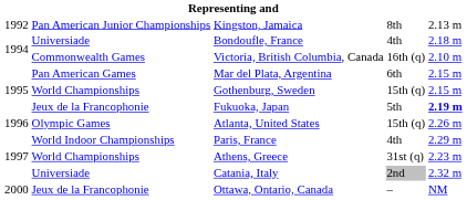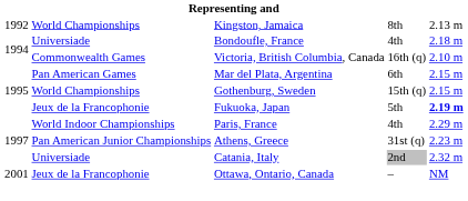 <table>
 <tr>
 <th colspan="5">Representing  and </th>
 </tr>
 <tr>
 <td>1992</td>
-<td><a href='#'>Pan American Junior Championships</a></td>
+<td><a href='#'>World Championships</a></td>
 <td><a href='#'>Kingston, Jamaica</a></td>
 <td>8th</td>
 <td>2.13 m</td>
 </tr>
 <tr>
 <td rowspan=2>1994</td>
 <td><a href='#'>Universiade</a></td>
 <td><a href='#'>Bondoufle, France</a></td>
 <td>4th</td>
 <td><a href='#'>2.18 m</a></td>
 </tr>
 <tr>
 <td><a href='#'>Commonwealth Games</a></td>
 <td><a href='#'>Victoria, British Columbia</a>, Canada</td>
 <td>16th (q)</td>
 <td><a href='#'>2.10 m</a></td>
 </tr>
 <tr>
 <td rowspan=3>1995</td>
 <td><a href='#'>Pan American Games</a></td>
 <td><a href='#'>Mar del Plata, Argentina</a></td>
 <td>6th</td>
 <td><a href='#'>2.15 m</a></td>
 </tr>
 <tr>
 <td><a href='#'>World Championships</a></td>
 <td><a href='#'>Gothenburg, Sweden</a></td>
 <td>15th (q)</td>
 <td><a href='#'>2.15 m</a></td>
 </tr>
 <tr>
 <td><a href='#'>Jeux de la Francophonie</a></td>
 <td><a href='#'>Fukuoka, Japan</a></td>
 <td>5th</td>
 <td><strong><a href='#'>2.19 m</a></strong></td>
 </tr>
 <tr>
-<td>1996</td>
-<td><a href='#'>Olympic Games</a></td>
-<td><a href='#'>Atlanta, United States</a></td>
-<td>15th (q)</td>
-<td><a href='#'>2.26 m</a></td>
-</tr>
-<tr>
 <td rowspan=3>1997</td>
 <td><a href='#'>World Indoor Championships</a></td>
 <td><a href='#'>Paris, France</a></td>
 <td>4th</td>
 <td><a href='#'>2.29 m</a></td>
 </tr>
 <tr>
-<td><a href='#'>World Championships</a></td>
+<td><a href='#'>Pan American Junior Championships</a></td>
 <td><a href='#'>Athens, Greece</a></td>
 <td>31st (q)</td>
 <td><a href='#'>2.23 m</a></td>
 </tr>
 <tr>
 <td><a href='#'>Universiade</a></td>
 <td><a href='#'>Catania, Italy</a></td>
 <td bgcolor=silver>2nd</td>
 <td><a href='#'>2.32 m</a></td>
 </tr>
 <tr>
-<td>2000</td>
+<td>2001</td>
 <td><a href='#'>Jeux de la Francophonie</a></td>
 <td><a href='#'>Ottawa, Ontario, Canada</a></td>
 <td>–</td>
 <td><a href='#'>NM</a></td>
 </tr>
 </table>
